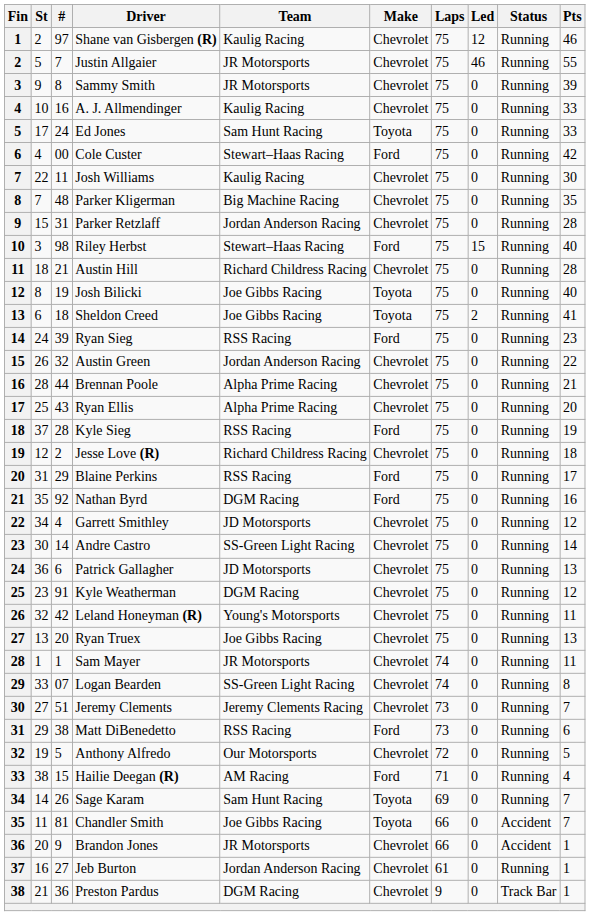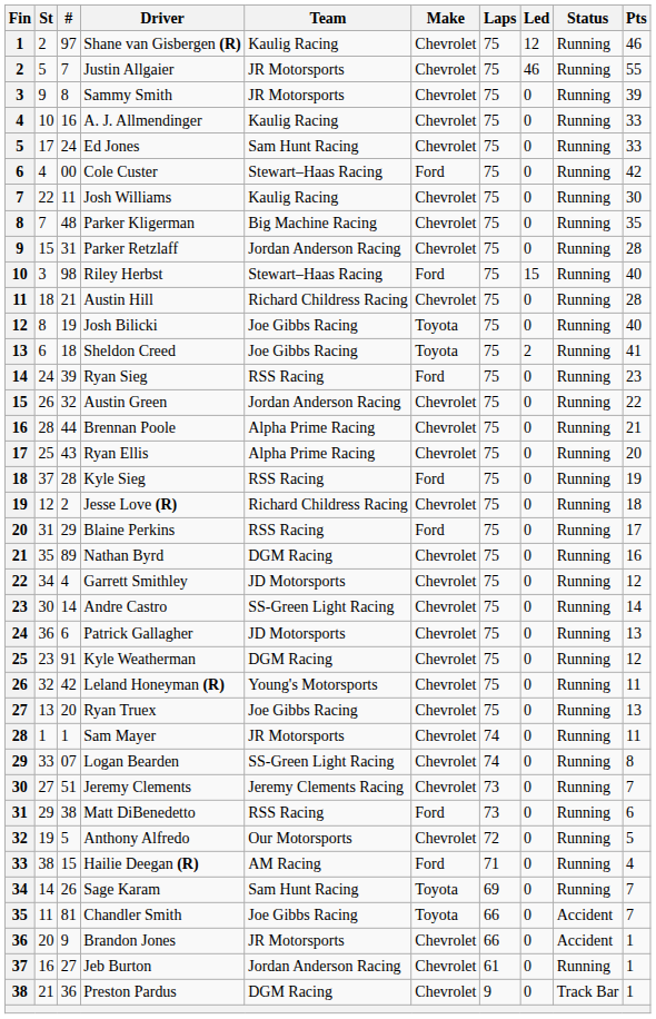 <table class="wikitable" style="font-size:95%">
 <tr>
 <th>Fin</th>
 <th>St</th>
 <th>#</th>
 <th>Driver</th>
 <th>Team</th>
 <th>Make</th>
 <th>Laps</th>
 <th>Led</th>
 <th>Status</th>
 <th>Pts</th>
 </tr>
 <tr>
 <th>1</th>
 <td>2</td>
 <td>97</td>
 <td>Shane van Gisbergen <strong>(R)</strong></td>
 <td>Kaulig Racing</td>
 <td>Chevrolet</td>
 <td>75</td>
 <td>12</td>
 <td>Running</td>
 <td>46</td>
 </tr>
 <tr>
 <th>2</th>
 <td>5</td>
 <td>7</td>
 <td>Justin Allgaier</td>
 <td>JR Motorsports</td>
 <td>Chevrolet</td>
 <td>75</td>
 <td>46</td>
 <td>Running</td>
 <td>55</td>
 </tr>
 <tr>
 <th>3</th>
 <td>9</td>
 <td>8</td>
 <td>Sammy Smith</td>
 <td>JR Motorsports</td>
 <td>Chevrolet</td>
 <td>75</td>
 <td>0</td>
 <td>Running</td>
 <td>39</td>
 </tr>
 <tr>
 <th>4</th>
 <td>10</td>
 <td>16</td>
 <td>A. J. Allmendinger</td>
 <td>Kaulig Racing</td>
 <td>Chevrolet</td>
 <td>75</td>
 <td>0</td>
 <td>Running</td>
 <td>33</td>
 </tr>
 <tr>
 <th>5</th>
 <td>17</td>
 <td>24</td>
 <td>Ed Jones</td>
 <td>Sam Hunt Racing</td>
-<td>Toyota</td>
+<td>Chevrolet</td>
 <td>75</td>
 <td>0</td>
 <td>Running</td>
 <td>33</td>
 </tr>
 <tr>
 <th>6</th>
 <td>4</td>
 <td>00</td>
 <td>Cole Custer</td>
 <td>Stewart–Haas Racing</td>
 <td>Ford</td>
 <td>75</td>
 <td>0</td>
 <td>Running</td>
 <td>42</td>
 </tr>
 <tr>
 <th>7</th>
 <td>22</td>
 <td>11</td>
 <td>Josh Williams</td>
 <td>Kaulig Racing</td>
 <td>Chevrolet</td>
 <td>75</td>
 <td>0</td>
 <td>Running</td>
 <td>30</td>
 </tr>
 <tr>
 <th>8</th>
 <td>7</td>
 <td>48</td>
 <td>Parker Kligerman</td>
 <td>Big Machine Racing</td>
 <td>Chevrolet</td>
 <td>75</td>
 <td>0</td>
 <td>Running</td>
 <td>35</td>
 </tr>
 <tr>
 <th>9</th>
 <td>15</td>
 <td>31</td>
 <td>Parker Retzlaff</td>
 <td>Jordan Anderson Racing</td>
 <td>Chevrolet</td>
 <td>75</td>
 <td>0</td>
 <td>Running</td>
 <td>28</td>
 </tr>
 <tr>
 <th>10</th>
 <td>3</td>
 <td>98</td>
 <td>Riley Herbst</td>
 <td>Stewart–Haas Racing</td>
 <td>Ford</td>
 <td>75</td>
 <td>15</td>
 <td>Running</td>
 <td>40</td>
 </tr>
 <tr>
 <th>11</th>
 <td>18</td>
 <td>21</td>
 <td>Austin Hill</td>
 <td>Richard Childress Racing</td>
 <td>Chevrolet</td>
 <td>75</td>
 <td>0</td>
 <td>Running</td>
 <td>28</td>
 </tr>
 <tr>
 <th>12</th>
 <td>8</td>
 <td>19</td>
 <td>Josh Bilicki</td>
 <td>Joe Gibbs Racing</td>
 <td>Toyota</td>
 <td>75</td>
 <td>0</td>
 <td>Running</td>
 <td>40</td>
 </tr>
 <tr>
 <th>13</th>
 <td>6</td>
 <td>18</td>
 <td>Sheldon Creed</td>
 <td>Joe Gibbs Racing</td>
 <td>Toyota</td>
 <td>75</td>
 <td>2</td>
 <td>Running</td>
 <td>41</td>
 </tr>
 <tr>
 <th>14</th>
 <td>24</td>
 <td>39</td>
 <td>Ryan Sieg</td>
 <td>RSS Racing</td>
 <td>Ford</td>
 <td>75</td>
 <td>0</td>
 <td>Running</td>
 <td>23</td>
 </tr>
 <tr>
 <th>15</th>
 <td>26</td>
 <td>32</td>
 <td>Austin Green</td>
 <td>Jordan Anderson Racing</td>
 <td>Chevrolet</td>
 <td>75</td>
 <td>0</td>
 <td>Running</td>
 <td>22</td>
 </tr>
 <tr>
 <th>16</th>
 <td>28</td>
 <td>44</td>
 <td>Brennan Poole</td>
 <td>Alpha Prime Racing</td>
 <td>Chevrolet</td>
 <td>75</td>
 <td>0</td>
 <td>Running</td>
 <td>21</td>
 </tr>
 <tr>
 <th>17</th>
 <td>25</td>
 <td>43</td>
 <td>Ryan Ellis</td>
 <td>Alpha Prime Racing</td>
 <td>Chevrolet</td>
 <td>75</td>
 <td>0</td>
 <td>Running</td>
 <td>20</td>
 </tr>
 <tr>
 <th>18</th>
 <td>37</td>
 <td>28</td>
 <td>Kyle Sieg</td>
 <td>RSS Racing</td>
 <td>Ford</td>
 <td>75</td>
 <td>0</td>
 <td>Running</td>
 <td>19</td>
 </tr>
 <tr>
 <th>19</th>
 <td>12</td>
 <td>2</td>
 <td>Jesse Love <strong>(R)</strong></td>
 <td>Richard Childress Racing</td>
 <td>Chevrolet</td>
 <td>75</td>
 <td>0</td>
 <td>Running</td>
 <td>18</td>
 </tr>
 <tr>
 <th>20</th>
 <td>31</td>
 <td>29</td>
 <td>Blaine Perkins</td>
 <td>RSS Racing</td>
 <td>Ford</td>
 <td>75</td>
 <td>0</td>
 <td>Running</td>
 <td>17</td>
 </tr>
 <tr>
 <th>21</th>
 <td>35</td>
-<td>92</td>
+<td>89</td>
 <td>Nathan Byrd</td>
 <td>DGM Racing</td>
-<td>Ford</td>
+<td>Chevrolet</td>
 <td>75</td>
 <td>0</td>
 <td>Running</td>
 <td>16</td>
 </tr>
 <tr>
 <th>22</th>
 <td>34</td>
 <td>4</td>
 <td>Garrett Smithley</td>
 <td>JD Motorsports</td>
 <td>Chevrolet</td>
 <td>75</td>
 <td>0</td>
 <td>Running</td>
 <td>12</td>
 </tr>
 <tr>
 <th>23</th>
 <td>30</td>
 <td>14</td>
 <td>Andre Castro</td>
 <td>SS-Green Light Racing</td>
 <td>Chevrolet</td>
 <td>75</td>
 <td>0</td>
 <td>Running</td>
 <td>14</td>
 </tr>
 <tr>
 <th>24</th>
 <td>36</td>
 <td>6</td>
 <td>Patrick Gallagher</td>
 <td>JD Motorsports</td>
 <td>Chevrolet</td>
 <td>75</td>
 <td>0</td>
 <td>Running</td>
 <td>13</td>
 </tr>
 <tr>
 <th>25</th>
 <td>23</td>
 <td>91</td>
 <td>Kyle Weatherman</td>
 <td>DGM Racing</td>
 <td>Chevrolet</td>
 <td>75</td>
 <td>0</td>
 <td>Running</td>
 <td>12</td>
 </tr>
 <tr>
 <th>26</th>
 <td>32</td>
 <td>42</td>
 <td>Leland Honeyman <strong>(R)</strong></td>
 <td>Young's Motorsports</td>
 <td>Chevrolet</td>
 <td>75</td>
 <td>0</td>
 <td>Running</td>
 <td>11</td>
 </tr>
 <tr>
 <th>27</th>
 <td>13</td>
 <td>20</td>
 <td>Ryan Truex</td>
 <td>Joe Gibbs Racing</td>
 <td>Chevrolet</td>
 <td>75</td>
 <td>0</td>
 <td>Running</td>
 <td>13</td>
 </tr>
 <tr>
 <th>28</th>
 <td>1</td>
 <td>1</td>
 <td>Sam Mayer</td>
 <td>JR Motorsports</td>
 <td>Chevrolet</td>
 <td>74</td>
 <td>0</td>
 <td>Running</td>
 <td>11</td>
 </tr>
 <tr>
 <th>29</th>
 <td>33</td>
 <td>07</td>
 <td>Logan Bearden</td>
 <td>SS-Green Light Racing</td>
 <td>Chevrolet</td>
 <td>74</td>
 <td>0</td>
 <td>Running</td>
 <td>8</td>
 </tr>
 <tr>
 <th>30</th>
 <td>27</td>
 <td>51</td>
 <td>Jeremy Clements</td>
 <td>Jeremy Clements Racing</td>
 <td>Chevrolet</td>
 <td>73</td>
 <td>0</td>
 <td>Running</td>
 <td>7</td>
 </tr>
 <tr>
 <th>31</th>
 <td>29</td>
 <td>38</td>
 <td>Matt DiBenedetto</td>
 <td>RSS Racing</td>
 <td>Ford</td>
 <td>73</td>
 <td>0</td>
 <td>Running</td>
 <td>6</td>
 </tr>
 <tr>
 <th>32</th>
 <td>19</td>
 <td>5</td>
 <td>Anthony Alfredo</td>
 <td>Our Motorsports</td>
 <td>Chevrolet</td>
 <td>72</td>
 <td>0</td>
 <td>Running</td>
 <td>5</td>
 </tr>
 <tr>
 <th>33</th>
 <td>38</td>
 <td>15</td>
 <td>Hailie Deegan <strong>(R)</strong></td>
 <td>AM Racing</td>
 <td>Ford</td>
 <td>71</td>
 <td>0</td>
 <td>Running</td>
 <td>4</td>
 </tr>
 <tr>
 <th>34</th>
 <td>14</td>
 <td>26</td>
 <td>Sage Karam</td>
 <td>Sam Hunt Racing</td>
 <td>Toyota</td>
 <td>69</td>
 <td>0</td>
 <td>Running</td>
 <td>7</td>
 </tr>
 <tr>
 <th>35</th>
 <td>11</td>
 <td>81</td>
 <td>Chandler Smith</td>
 <td>Joe Gibbs Racing</td>
 <td>Toyota</td>
 <td>66</td>
 <td>0</td>
 <td>Accident</td>
 <td>7</td>
 </tr>
 <tr>
 <th>36</th>
 <td>20</td>
 <td>9</td>
 <td>Brandon Jones</td>
 <td>JR Motorsports</td>
 <td>Chevrolet</td>
 <td>66</td>
 <td>0</td>
 <td>Accident</td>
 <td>1</td>
 </tr>
 <tr>
 <th>37</th>
 <td>16</td>
 <td>27</td>
 <td>Jeb Burton</td>
 <td>Jordan Anderson Racing</td>
 <td>Chevrolet</td>
 <td>61</td>
 <td>0</td>
 <td>Running</td>
 <td>1</td>
 </tr>
 <tr>
 <th>38</th>
 <td>21</td>
 <td>36</td>
 <td>Preston Pardus</td>
 <td>DGM Racing</td>
 <td>Chevrolet</td>
 <td>9</td>
 <td>0</td>
 <td>Track Bar</td>
 <td>1</td>
 </tr>
 <tr>
 <th colspan="10"></th>
 </tr>
 </table>
